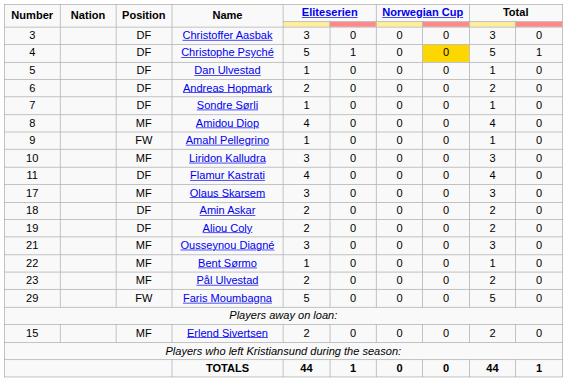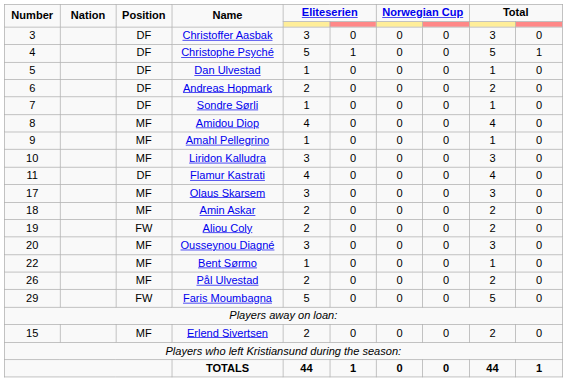 <table class="wikitable" style="font-size: 100%; text-align: center;">
 <tr>
 <td rowspan="2" width="10%" align="center"><strong>Number</strong></td>
 <td rowspan="2" width="10%" align="center"><strong>Nation</strong></td>
 <td rowspan="2" width="10%" align="center"><strong>Position</strong></td>
 <td rowspan="2" width="20%" align="center"><strong>Name</strong></td>
 <td colspan="2" align="center"><strong><a href='#'>Eliteserien</a></strong></td>
 <td colspan="2" align="center"><strong><a href='#'>Norwegian Cup</a></strong></td>
 <td colspan="2" align="center"><strong>Total</strong></td>
 </tr>
 <tr>
 <th width=60 style="background: #FFEE99"></th>
 <th width=60 style="background: #FF8888"></th>
 <th width=60 style="background: #FFEE99"></th>
 <th width=60 style="background: #FF8888"></th>
 <th width=60 style="background: #FFEE99"></th>
 <th width=60 style="background: #FF8888"></th>
 </tr>
 <tr>
 <td>3</td>
 <td></td>
 <td>DF</td>
 <td><a href='#'>Christoffer Aasbak</a></td>
 <td>3</td>
 <td>0</td>
 <td>0</td>
 <td>0</td>
 <td>3</td>
 <td>0</td>
 </tr>
 <tr>
 <td>4</td>
 <td></td>
 <td>DF</td>
 <td><a href='#'>Christophe Psyché</a></td>
 <td>5</td>
 <td>1</td>
 <td>0</td>
-<td style="background: gold;">0</td>
+<td>0</td>
 <td>5</td>
 <td>1</td>
 </tr>
 <tr>
 <td>5</td>
 <td></td>
 <td>DF</td>
 <td><a href='#'>Dan Ulvestad</a></td>
 <td>1</td>
 <td>0</td>
 <td>0</td>
 <td>0</td>
 <td>1</td>
 <td>0</td>
 </tr>
 <tr>
 <td>6</td>
 <td></td>
 <td>DF</td>
 <td><a href='#'>Andreas Hopmark</a></td>
 <td>2</td>
 <td>0</td>
 <td>0</td>
 <td>0</td>
 <td>2</td>
 <td>0</td>
 </tr>
 <tr>
 <td>7</td>
 <td></td>
 <td>DF</td>
 <td><a href='#'>Sondre Sørli</a></td>
 <td>1</td>
 <td>0</td>
 <td>0</td>
 <td>0</td>
 <td>1</td>
 <td>0</td>
 </tr>
 <tr>
 <td>8</td>
 <td></td>
 <td>MF</td>
 <td><a href='#'>Amidou Diop</a></td>
 <td>4</td>
 <td>0</td>
 <td>0</td>
 <td>0</td>
 <td>4</td>
 <td>0</td>
 </tr>
 <tr>
 <td>9</td>
 <td></td>
-<td>FW</td>
+<td>MF</td>
 <td><a href='#'>Amahl Pellegrino</a></td>
 <td>1</td>
 <td>0</td>
 <td>0</td>
 <td>0</td>
 <td>1</td>
 <td>0</td>
 </tr>
 <tr>
 <td>10</td>
 <td></td>
 <td>MF</td>
 <td><a href='#'>Liridon Kalludra</a></td>
 <td>3</td>
 <td>0</td>
 <td>0</td>
 <td>0</td>
 <td>3</td>
 <td>0</td>
 </tr>
 <tr>
 <td>11</td>
 <td></td>
 <td>DF</td>
 <td><a href='#'>Flamur Kastrati</a></td>
 <td>4</td>
 <td>0</td>
 <td>0</td>
 <td>0</td>
 <td>4</td>
 <td>0</td>
 </tr>
 <tr>
 <td>17</td>
 <td></td>
 <td>MF</td>
 <td><a href='#'>Olaus Skarsem</a></td>
 <td>3</td>
 <td>0</td>
 <td>0</td>
 <td>0</td>
 <td>3</td>
 <td>0</td>
 </tr>
 <tr>
 <td>18</td>
 <td></td>
-<td>DF</td>
+<td>MF</td>
 <td><a href='#'>Amin Askar</a></td>
 <td>2</td>
 <td>0</td>
 <td>0</td>
 <td>0</td>
 <td>2</td>
 <td>0</td>
 </tr>
 <tr>
 <td>19</td>
 <td></td>
-<td>DF</td>
+<td>FW</td>
 <td><a href='#'>Aliou Coly</a></td>
 <td>2</td>
 <td>0</td>
 <td>0</td>
 <td>0</td>
 <td>2</td>
 <td>0</td>
 </tr>
 <tr>
-<td>21</td>
+<td>20</td>
 <td></td>
 <td>MF</td>
 <td><a href='#'>Ousseynou Diagné</a></td>
 <td>3</td>
 <td>0</td>
 <td>0</td>
 <td>0</td>
 <td>3</td>
 <td>0</td>
 </tr>
 <tr>
 <td>22</td>
 <td></td>
 <td>MF</td>
 <td><a href='#'>Bent Sørmo</a></td>
 <td>1</td>
 <td>0</td>
 <td>0</td>
 <td>0</td>
 <td>1</td>
 <td>0</td>
 </tr>
 <tr>
-<td>23</td>
+<td>26</td>
 <td></td>
 <td>MF</td>
 <td><a href='#'>Pål Ulvestad</a></td>
 <td>2</td>
 <td>0</td>
 <td>0</td>
 <td>0</td>
 <td>2</td>
 <td>0</td>
 </tr>
 <tr>
 <td>29</td>
 <td></td>
 <td>FW</td>
 <td><a href='#'>Faris Moumbagna</a></td>
 <td>5</td>
 <td>0</td>
 <td>0</td>
 <td>0</td>
 <td>5</td>
 <td>0</td>
 </tr>
 <tr>
 <td colspan="14"><em>Players away on loan:</em></td>
 </tr>
 <tr>
 <td>15</td>
 <td></td>
 <td>MF</td>
 <td><a href='#'>Erlend Sivertsen</a></td>
 <td>2</td>
 <td>0</td>
 <td>0</td>
 <td>0</td>
 <td>2</td>
 <td>0</td>
 </tr>
 <tr>
 <td colspan="14"><em>Players who left Kristiansund during the season:</em></td>
 </tr>
 <tr>
 <td colspan="3"></td>
 <td><strong>TOTALS</strong></td>
 <td><strong>44</strong></td>
 <td><strong>1</strong></td>
 <td><strong>0</strong></td>
 <td><strong>0</strong></td>
 <td><strong>44</strong></td>
 <td><strong>1</strong></td>
 </tr>
 </table>
